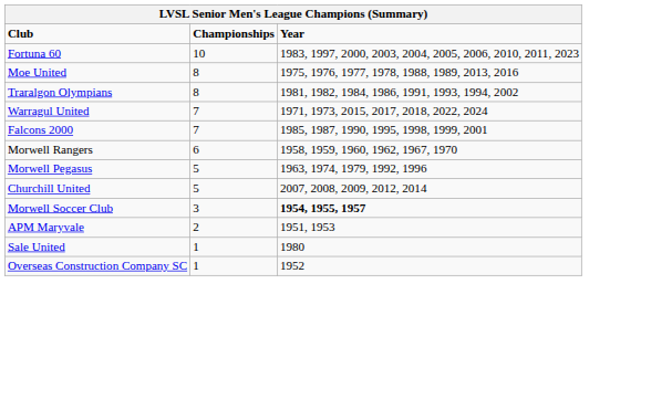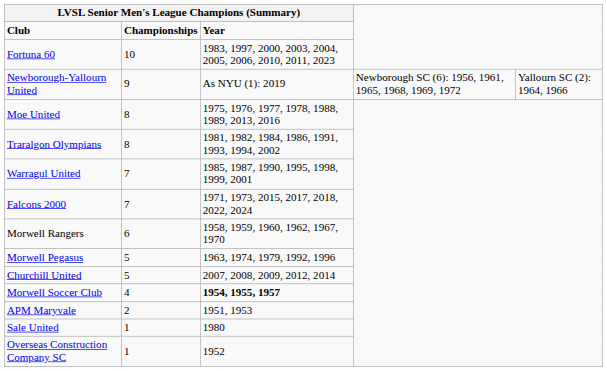 <table class="wikitable mw-collapsible mw-collapsed">
 <tr>
 <th colspan="3">LVSL Senior Men's League Champions (Summary)</th>
 </tr>
 <tr>
 <td><strong>Club</strong></td>
 <td><strong>Championships</strong></td>
 <td><strong>Year</strong></td>
 </tr>
 <tr>
 <td><a href='#'>Fortuna 60</a></td>
 <td>10</td>
 <td>1983, 1997, 2000, 2003, 2004, 2005, 2006, 2010, 2011, 2023</td>
 </tr>
 <tr>
+<td><a href='#'>Newborough-Yallourn United</a></td>
+<td>9</td>
+<td>As NYU (1): 2019</td>
+<td>Newborough SC (6): 1956, 1961, 1965, 1968, 1969, 1972</td>
+<td>Yallourn SC (2): 1964, 1966</td>
+</tr>
+<tr>
 <td><a href='#'>Moe United</a></td>
 <td>8</td>
 <td>1975, 1976, 1977, 1978, 1988, 1989, 2013, 2016</td>
 </tr>
 <tr>
 <td><a href='#'>Traralgon Olympians</a></td>
 <td>8</td>
 <td>1981, 1982, 1984, 1986, 1991, 1993, 1994, 2002</td>
 </tr>
 <tr>
 <td><a href='#'>Warragul United</a></td>
 <td>7</td>
-<td>1971, 1973, 2015, 2017, 2018, 2022, 2024</td>
+<td>1985, 1987, 1990, 1995, 1998, 1999, 2001</td>
 </tr>
 <tr>
 <td><a href='#'>Falcons 2000</a></td>
 <td>7</td>
-<td>1985, 1987, 1990, 1995, 1998, 1999, 2001</td>
+<td>1971, 1973, 2015, 2017, 2018, 2022, 2024</td>
 </tr>
 <tr>
 <td>Morwell Rangers</td>
 <td>6</td>
 <td>1958, 1959, 1960, 1962, 1967, 1970</td>
 </tr>
 <tr>
 <td><a href='#'>Morwell Pegasus</a></td>
 <td>5</td>
 <td>1963, 1974, 1979, 1992, 1996</td>
 </tr>
 <tr>
 <td><a href='#'>Churchill United</a></td>
 <td>5</td>
 <td>2007, 2008, 2009, 2012, 2014</td>
 </tr>
 <tr>
 <td><a href='#'>Morwell Soccer Club</a></td>
-<td>3</td>
+<td>4</td>
 <td><strong>1954, 1955, 1957</strong></td>
 </tr>
 <tr>
 <td><a href='#'>APM Maryvale</a></td>
 <td>2</td>
 <td>1951, 1953</td>
 </tr>
 <tr>
 <td><a href='#'>Sale United</a></td>
 <td>1</td>
 <td>1980</td>
 </tr>
 <tr>
 <td><a href='#'>Overseas Construction Company SC</a></td>
 <td>1</td>
 <td>1952</td>
 </tr>
 </table>
